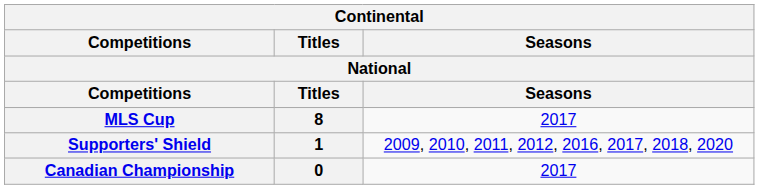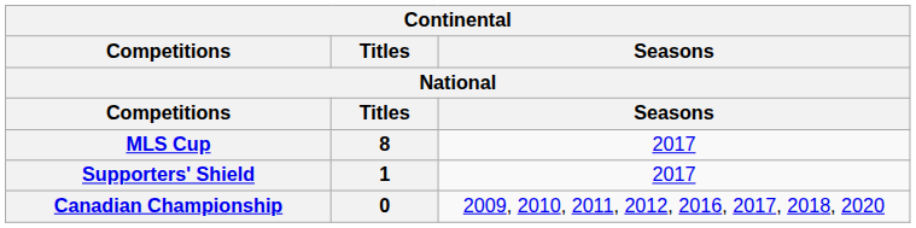 <table class="wikitable">
 <tr>
 <th colspan="3">Continental</th>
 </tr>
 <tr>
 <th style="width:260px">Competitions</th>
 <th style="width:80px">Titles</th>
 <th style="width:380px">Seasons</th>
 </tr>
 <tr>
 <th colspan="3">National</th>
 </tr>
 <tr>
 <th style="width:260px">Competitions</th>
 <th style="width:80px">Titles</th>
 <th style="width:380px">Seasons</th>
 </tr>
 <tr>
 <th style="text-align:center"><a href='#'>MLS Cup</a></th>
 <th>8</th>
 <td style="text-align:center"><a href='#'>2017</a></td>
 </tr>
 <tr>
 <th style="text-align:center"><a href='#'>Supporters' Shield</a></th>
 <th>1</th>
-<td style="text-align:center"><a href='#'>2009</a>, <a href='#'>2010</a>, <a href='#'>2011</a>, <a href='#'>2012</a>, <a href='#'>2016</a>, <a href='#'>2017</a>, <a href='#'>2018</a>, <a href='#'>2020</a></td>
+<td style="text-align:center"><a href='#'>2017</a></td>
 </tr>
 <tr>
 <th style="text-align:center"><a href='#'>Canadian Championship</a></th>
 <th>0</th>
-<td style="text-align:center"><a href='#'>2017</a></td>
+<td style="text-align:center"><a href='#'>2009</a>, <a href='#'>2010</a>, <a href='#'>2011</a>, <a href='#'>2012</a>, <a href='#'>2016</a>, <a href='#'>2017</a>, <a href='#'>2018</a>, <a href='#'>2020</a></td>
 </tr>
 </table>
